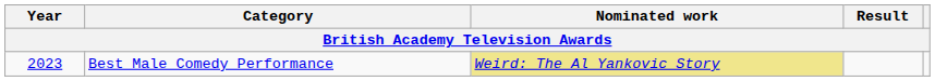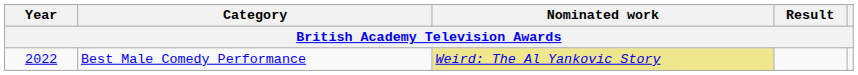 <table class=wikitable>
 <tr>
 <th scope="col" style="width:5em;">Year</th>
 <th scope="col" style="width:26em;">Category</th>
 <th scope="col" style="width:25em;">Nominated work</th>
 <th scope="col" style="width:5em;">Result</th>
 <th scope="col"></th>
 </tr>
 <tr>
 <th colspan=5><a href='#'>British Academy Television Awards</a></th>
 </tr>
 <tr>
-<td style="text-align:center;"><a href='#'>2023</a></td>
+<td style="text-align:center;"><a href='#'>2022</a></td>
 <td><a href='#'>Best Male Comedy Performance</a></td>
 <td style="background: khaki;"><em><a href='#'>Weird: The Al Yankovic Story</a></em></td>
 <td></td>
 <td align="center"></td>
 </tr>
 </table>
